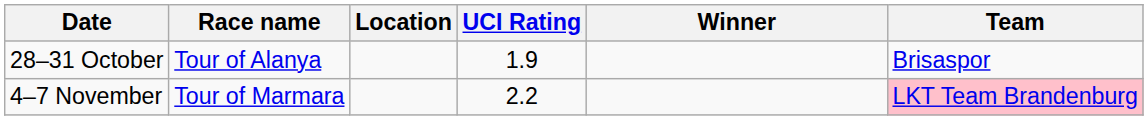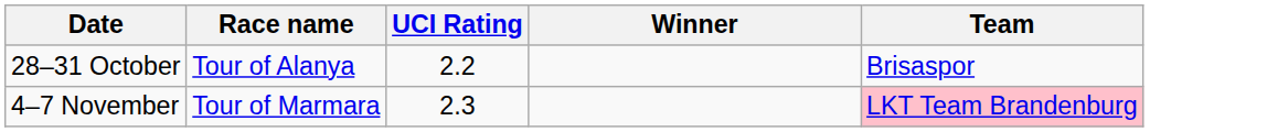 <table class="wikitable sortable">
 <tr>
 <th>Date</th>
 <th>Race name</th>
-<th>Location</th>
 <th><a href='#'>UCI Rating</a></th>
 <th width=200px>Winner</th>
 <th>Team</th>
 </tr>
 <tr>
 <td>28–31 October</td>
 <td><a href='#'>Tour of Alanya</a></td>
-<td></td>
-<td align=center>1.9</td>
+<td align=center>2.2</td>
 <td></td>
 <td><a href='#'>Brisaspor</a></td>
 </tr>
 <tr>
 <td>4–7 November</td>
 <td><a href='#'>Tour of Marmara</a></td>
-<td></td>
-<td align=center>2.2</td>
+<td align=center>2.3</td>
 <td></td>
 <td style="background: pink;"><a href='#'>LKT Team Brandenburg</a></td>
 </tr>
 </table>
